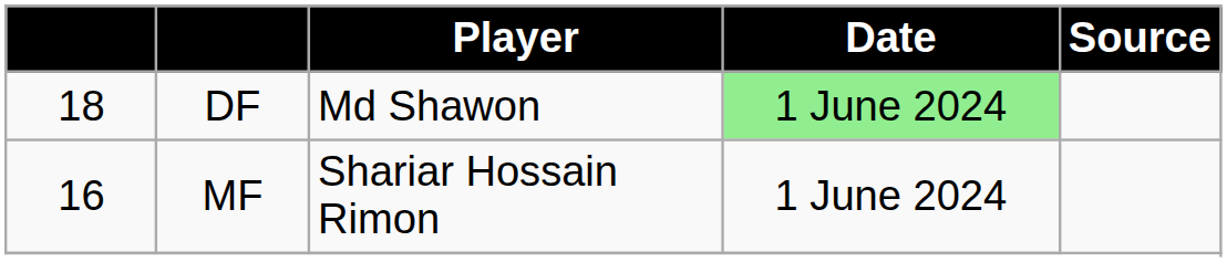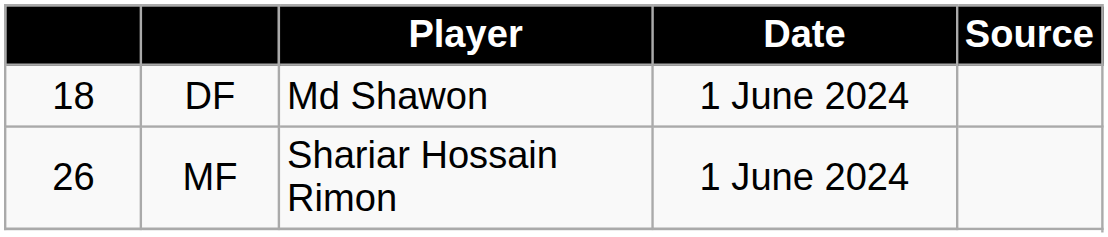 <table class="wikitable plainrowheaders sortable" style="text-align:center">
 <tr>
 <th style="background:black; color:white; width:50px;"></th>
 <th style="background:black; color:white; width:50px;"></th>
 <th style="background:black; color:white; width:150px;">Player</th>
 <th style="background:black; color:white; width:120px;">Date</th>
 <th style="background:black; color:white; width:25px;">Source</th>
 </tr>
 <tr>
 <td align="center">18</td>
 <td align="center">DF</td>
 <td align="left">Md Shawon</td>
-<td align="center" style="background: lightgreen;">1 June 2024</td>
+<td align="center">1 June 2024</td>
 <td></td>
 </tr>
 <tr>
-<td align="center">16</td>
+<td align="center">26</td>
 <td align="center">MF</td>
 <td align="left">Shariar Hossain Rimon</td>
 <td align="center">1 June 2024</td>
 </tr>
 <tr>
 </tr>
 </table>
